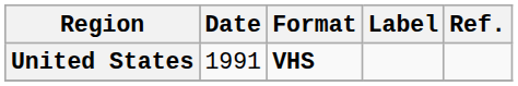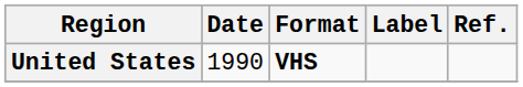 <table class="wikitable plainrowheaders">
 <tr>
 <th scope="col">Region</th>
 <th scope="col">Date</th>
 <th scope="col">Format</th>
 <th scope="col">Label</th>
 <th scope="col">Ref.</th>
 </tr>
 <tr>
 <th scope="row">United States</th>
-<td>1991</td>
+<td>1990</td>
 <td><strong>VHS</strong></td>
 <td></td>
 <td></td>
 </tr>
 <tr>
 </tr>
 </table>
